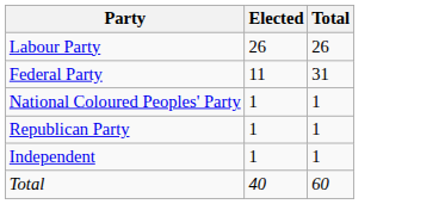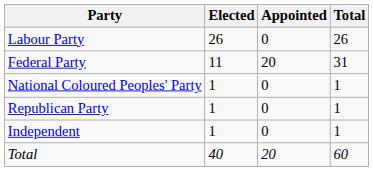 <table class=wikitable>
 <tr>
 <th>Party</th>
 <th>Elected</th>
+<th>Appointed</th>
 <th>Total</th>
 </tr>
 <tr>
 <td><a href='#'>Labour Party</a></td>
 <td>26</td>
+<td>0</td>
 <td>26</td>
 </tr>
 <tr>
 <td><a href='#'>Federal Party</a></td>
 <td>11</td>
+<td>20</td>
 <td>31</td>
 </tr>
 <tr>
 <td><a href='#'>National Coloured Peoples' Party</a></td>
 <td>1</td>
+<td>0</td>
 <td>1</td>
 </tr>
 <tr>
 <td><a href='#'>Republican Party</a></td>
 <td>1</td>
+<td>0</td>
 <td>1</td>
 </tr>
 <tr>
 <td><a href='#'>Independent</a></td>
 <td>1</td>
+<td>0</td>
 <td>1</td>
 </tr>
 <tr>
 <td><em>Total</em></td>
 <td><em>40</em></td>
+<td><em>20</em></td>
 <td><em>60</em></td>
 </tr>
 </table>
